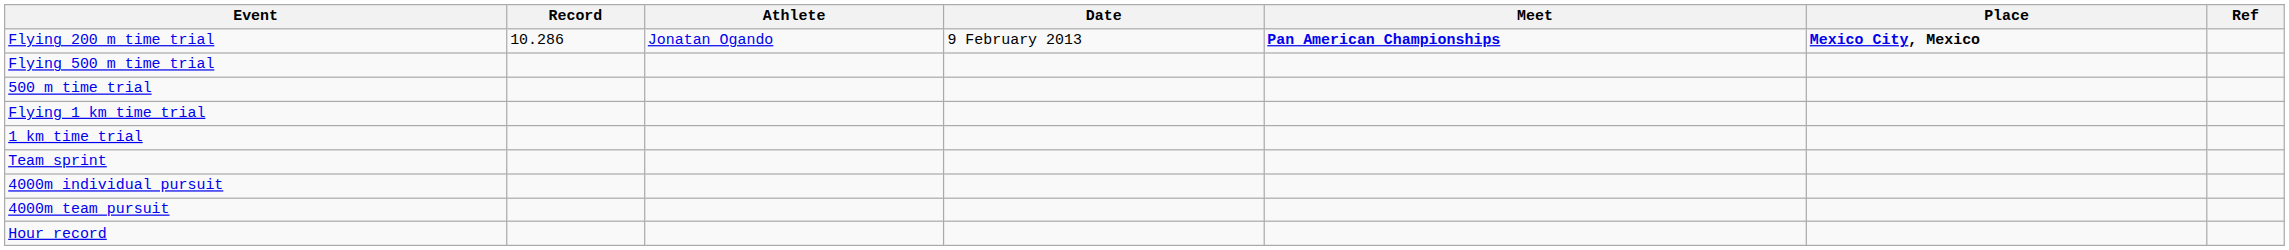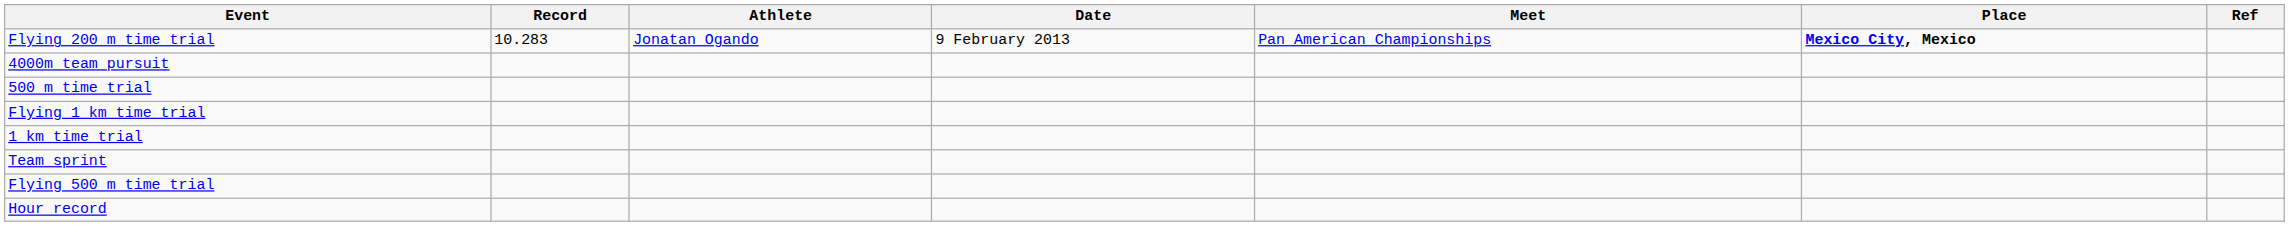 <table class="wikitable" style="font-size:95%; width: 95%;">
 <tr>
 <th>Event</th>
 <th>Record</th>
 <th>Athlete</th>
 <th>Date</th>
 <th>Meet</th>
 <th>Place</th>
 <th>Ref</th>
 </tr>
 <tr>
 <td><a href='#'>Flying 200 m time trial</a></td>
-<td>10.286</td>
+<td>10.283</td>
 <td><a href='#'>Jonatan Ogando</a></td>
 <td>9 February 2013</td>
-<td><strong><a href='#'>Pan American Championships</a></strong></td>
+<td><a href='#'>Pan American Championships</a></td>
 <td><strong> <a href='#'>Mexico City</a>, Mexico</strong></td>
 <td></td>
 </tr>
 <tr>
-<td><a href='#'>Flying 500 m time trial</a></td>
+<td><a href='#'>4000m team pursuit</a></td>
 <td></td>
 <td></td>
 <td></td>
 <td></td>
 <td></td>
 <td></td>
 </tr>
 <tr>
 <td><a href='#'>500 m time trial</a></td>
 <td></td>
 <td></td>
 <td></td>
 <td></td>
 <td></td>
 <td></td>
 </tr>
 <tr>
 <td><a href='#'>Flying 1 km time trial</a></td>
 <td></td>
 <td></td>
 <td></td>
 <td></td>
 <td></td>
 <td></td>
 </tr>
 <tr>
 <td><a href='#'>1 km time trial</a></td>
 <td></td>
 <td></td>
 <td></td>
 <td></td>
 <td></td>
 <td></td>
 </tr>
 <tr>
 <td><a href='#'>Team sprint</a></td>
 <td></td>
 <td></td>
 <td></td>
 <td></td>
 <td></td>
 <td></td>
 </tr>
 <tr>
-<td><a href='#'>4000m individual pursuit</a></td>
-<td></td>
-<td></td>
-<td></td>
-<td></td>
-<td></td>
-<td></td>
-</tr>
-<tr>
-<td><a href='#'>4000m team pursuit</a></td>
+<td><a href='#'>Flying 500 m time trial</a></td>
 <td></td>
 <td></td>
 <td></td>
 <td></td>
 <td></td>
 <td></td>
 </tr>
 <tr>
 <td><a href='#'>Hour record</a></td>
 <td></td>
 <td></td>
 <td></td>
 <td></td>
 <td></td>
 <td></td>
 </tr>
 </table>
